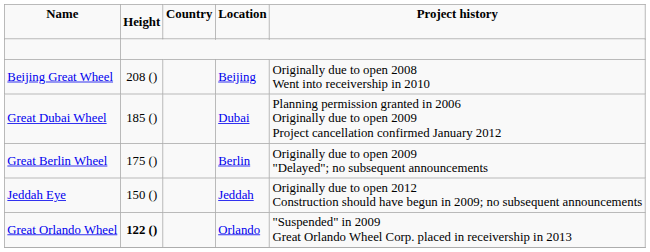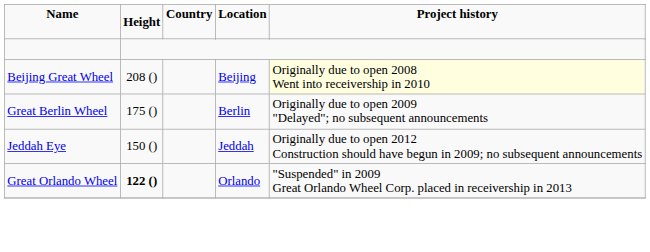 <table class="wikitable sortable">
 <tr style="font-weight:bold" align="center">
 <td rowspan=2>Name<br> </td>
 <td>Height</td>
 <td rowspan=2>Country<br> </td>
 <td rowspan=2>Location<br> </td>
 <td rowspan=2 class="unsortable">Project history<br> </td>
 </tr>
 <tr>
 </tr>
 <tr style="font-weight:bold" align="center">
 <td><small><br></small></td>
 </tr>
 <tr>
 <td><a href='#'>Beijing Great Wheel</a></td>
 <td style="text-align:center;">208 ()</td>
 <td></td>
 <td><a href='#'>Beijing</a></td>
-<td>Originally due to open 2008<br>Went into receivership in 2010</td>
-</tr>
-<tr>
-<td><a href='#'>Great Dubai Wheel</a></td>
-<td style="text-align:center;">185 ()</td>
-<td></td>
-<td><a href='#'>Dubai</a></td>
-<td>Planning permission granted in 2006<br>Originally due to open 2009<br>Project cancellation confirmed January 2012</td>
+<td style="background: lightyellow;">Originally due to open 2008<br>Went into receivership in 2010</td>
 </tr>
 <tr>
 <td><a href='#'>Great Berlin Wheel</a></td>
 <td style="text-align:center;">175 ()</td>
 <td></td>
 <td><a href='#'>Berlin</a></td>
 <td>Originally due to open 2009<br>"Delayed"; no subsequent announcements</td>
 </tr>
 <tr>
 <td><a href='#'>Jeddah Eye</a></td>
 <td style="text-align:center;">150 ()</td>
 <td></td>
 <td><a href='#'>Jeddah</a></td>
 <td>Originally due to open 2012<br>Construction should have begun in 2009; no subsequent announcements</td>
 </tr>
 <tr>
 <td><a href='#'>Great Orlando Wheel</a></td>
 <td style="text-align:center;"><strong>122 ()</strong></td>
 <td></td>
 <td><a href='#'>Orlando</a></td>
 <td>"Suspended" in 2009<br>Great Orlando Wheel Corp. placed in receivership in 2013</td>
 </tr>
 <tr>
 </tr>
 </table>
